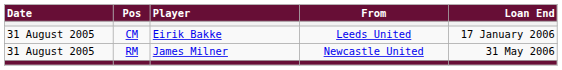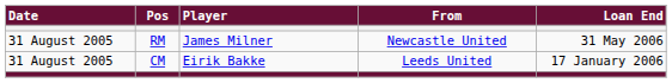 <table class="wikitable">
 <tr>
 <th style="background:#670E36; color:#ffffff; text-align:left; width:130px">Date</th>
 <th style="background:#670E36; color:#ffffff; text-align:center; width:40px">Pos</th>
 <th style="background:#670E36; color:#ffffff; text-align:left; width:180px">Player</th>
 <th style="background:#670E36; color:#ffffff; text-align:center; width:180px">From</th>
 <th style="background:#670E36; color:#ffffff; text-align:right; width:130px">Loan End</th>
 </tr>
 <tr>
 <th></th>
 <th></th>
 <th></th>
 <th></th>
 <th></th>
 </tr>
 <tr>
 <td>31 August 2005</td>
+<td style="text-align:center;"><a href='#'>RM</a></td>
+<td><a href='#'>James Milner</a></td>
+<td style="text-align:center;"><a href='#'>Newcastle United</a></td>
+<td style="text-align:right;">31 May 2006</td>
+</tr>
+<tr>
+<td>31 August 2005</td>
 <td style="text-align:center;"><a href='#'>CM</a></td>
 <td> <a href='#'>Eirik Bakke</a></td>
 <td style="text-align:center;"><a href='#'>Leeds United</a></td>
 <td style="text-align:right;">17 January 2006</td>
-</tr>
-<tr>
-<td>31 August 2005</td>
-<td style="text-align:center;"><a href='#'>RM</a></td>
-<td><a href='#'>James Milner</a></td>
-<td style="text-align:center;"><a href='#'>Newcastle United</a></td>
-<td style="text-align:right;">31 May 2006</td>
 </tr>
 <tr>
 <th style="background:#670E36;"></th>
 <th style="background:#670E36;"></th>
 <th style="background:#670E36;"></th>
 <th style="background:#670E36;"></th>
 <th style="background:#670E36;"></th>
 </tr>
 </table>
